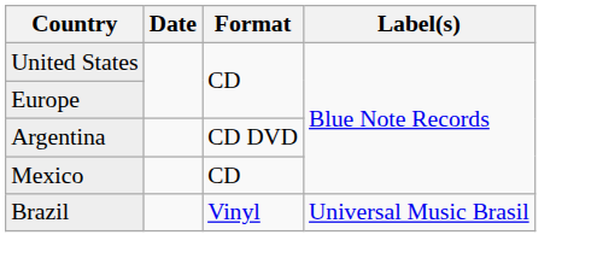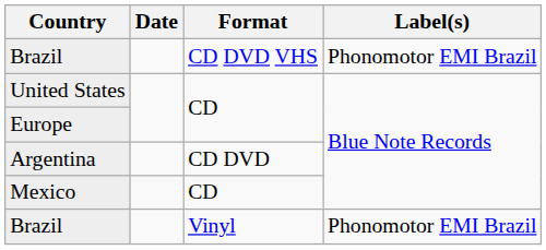 <table class="wikitable plainrowheaders">
 <tr>
 <th scope="col">Country</th>
 <th scope="col">Date</th>
 <th scope="col">Format</th>
 <th scope="col">Label(s)</th>
+</tr>
+<tr>
+<td style="background-color: #eee;">Brazil</td>
+<td></td>
+<td><a href='#'>CD</a>  <a href='#'>DVD</a>  <a href='#'>VHS</a></td>
+<td>Phonomotor <a href='#'>EMI Brazil</a></td>
 </tr>
 <tr>
 <td style="background-color: #eee;">United States</td>
 <td rowspan="2"></td>
 <td rowspan="2">CD</td>
 <td rowspan="4"><a href='#'>Blue Note Records</a></td>
 </tr>
 <tr>
 <td scope="row" style="background-color: #eee;">Europe</td>
 </tr>
 <tr>
 <td style="background-color: #eee;">Argentina</td>
 <td></td>
 <td>CD  DVD</td>
 </tr>
 <tr>
 <td style="background-color: #eee;">Mexico</td>
 <td></td>
 <td>CD</td>
 </tr>
 <tr>
 <td style="background-color: #eee;">Brazil</td>
 <td></td>
 <td><a href='#'>Vinyl</a></td>
-<td><a href='#'>Universal Music Brasil</a></td>
+<td>Phonomotor <a href='#'>EMI Brazil</a></td>
 </tr>
 </table>
